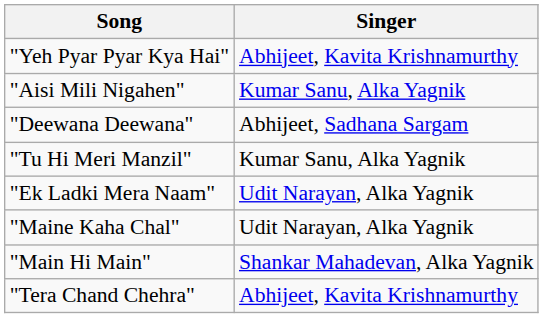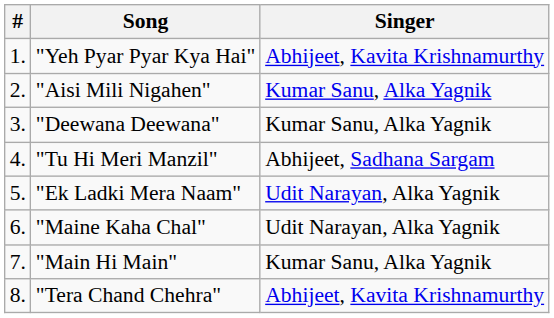 <table class="wikitable sortable">
 <tr>
+<th>#</th>
 <th>Song</th>
 <th>Singer</th>
 </tr>
 <tr>
+<td>1.</td>
 <td>"Yeh Pyar Pyar Kya Hai"</td>
 <td><a href='#'>Abhijeet</a>, <a href='#'>Kavita Krishnamurthy</a></td>
 </tr>
 <tr>
+<td>2.</td>
 <td>"Aisi Mili Nigahen"</td>
 <td><a href='#'>Kumar Sanu</a>, <a href='#'>Alka Yagnik</a></td>
 </tr>
 <tr>
+<td>3.</td>
 <td>"Deewana Deewana"</td>
+<td>Kumar Sanu, Alka Yagnik</td>
+</tr>
+<tr>
+<td>4.</td>
+<td>"Tu Hi Meri Manzil"</td>
 <td>Abhijeet, <a href='#'>Sadhana Sargam</a></td>
 </tr>
 <tr>
-<td>"Tu Hi Meri Manzil"</td>
-<td>Kumar Sanu, Alka Yagnik</td>
-</tr>
-<tr>
+<td>5.</td>
 <td>"Ek Ladki Mera Naam"</td>
 <td><a href='#'>Udit Narayan</a>, Alka Yagnik</td>
 </tr>
 <tr>
+<td>6.</td>
 <td>"Maine Kaha Chal"</td>
 <td>Udit Narayan, Alka Yagnik</td>
 </tr>
 <tr>
+<td>7.</td>
 <td>"Main Hi Main"</td>
-<td><a href='#'>Shankar Mahadevan</a>, Alka Yagnik</td>
+<td>Kumar Sanu, Alka Yagnik</td>
 </tr>
 <tr>
+<td>8.</td>
 <td>"Tera Chand Chehra"</td>
 <td><a href='#'>Abhijeet</a>, <a href='#'>Kavita Krishnamurthy</a></td>
 </tr>
 </table>
